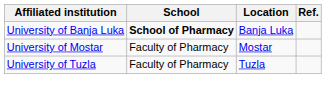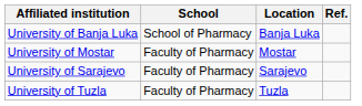 <table class="wikitable sortable">
 <tr>
 <th>Affiliated institution</th>
 <th>School</th>
 <th>Location</th>
 <th>Ref.</th>
 </tr>
 <tr>
 <td><a href='#'>University of Banja Luka</a></td>
-<td><strong>School of Pharmacy</strong></td>
+<td>School of Pharmacy</td>
 <td><a href='#'>Banja Luka</a></td>
 <td></td>
 </tr>
 <tr>
 <td><a href='#'>University of Mostar</a></td>
 <td>Faculty of Pharmacy</td>
 <td><a href='#'>Mostar</a></td>
 <td></td>
 </tr>
 <tr>
+<td><a href='#'>University of Sarajevo</a></td>
+<td>Faculty of Pharmacy</td>
+<td><a href='#'>Sarajevo</a></td>
+<td></td>
+</tr>
+<tr>
 <td><a href='#'>University of Tuzla</a></td>
 <td>Faculty of Pharmacy</td>
 <td><a href='#'>Tuzla</a></td>
 <td></td>
 </tr>
 </table>
